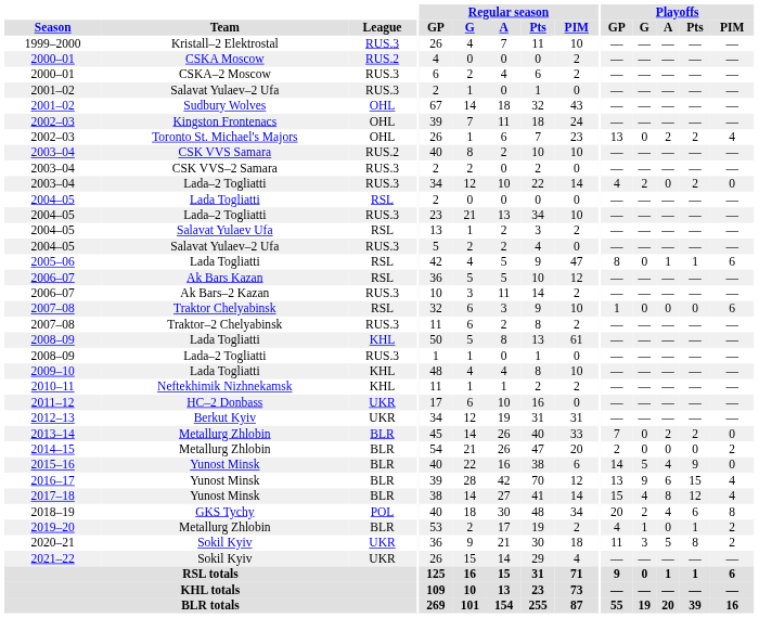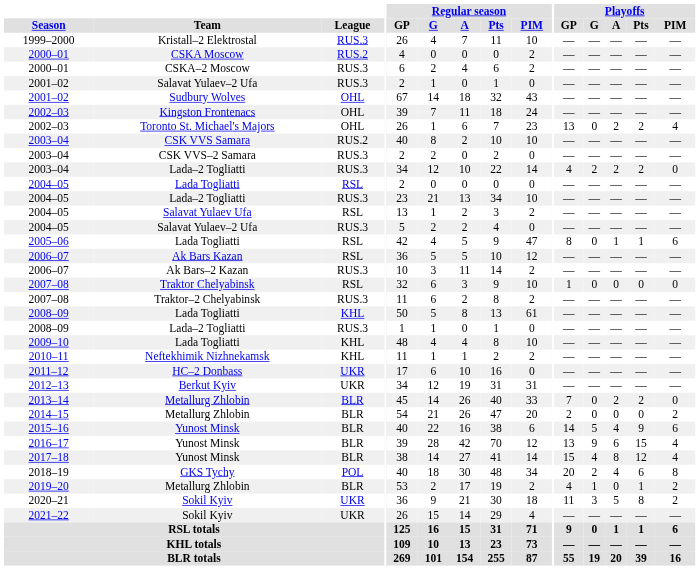 <table border="0" cellpadding="1" cellspacing="0" style="text-align:center; width:60em">
 <tr bgcolor="#e0e0e0">
 <th colspan="3" bgcolor="#ffffff"></th>
 <th rowspan="99" bgcolor="#ffffff"></th>
 <th colspan="5"><a href='#'>Regular season</a></th>
 <th rowspan="99" bgcolor="#ffffff"></th>
 <th colspan="5"><a href='#'>Playoffs</a></th>
 </tr>
 <tr bgcolor="#e0e0e0">
 <th><a href='#'>Season</a></th>
 <th>Team</th>
 <th>League</th>
 <th>GP</th>
 <th><a href='#'>G</a></th>
 <th><a href='#'>A</a></th>
 <th><a href='#'>Pts</a></th>
 <th><a href='#'>PIM</a></th>
 <th>GP</th>
 <th>G</th>
 <th>A</th>
 <th>Pts</th>
 <th>PIM</th>
 </tr>
 <tr>
 <td>1999–2000</td>
 <td>Kristall–2 Elektrostal</td>
 <td><a href='#'>RUS.3</a></td>
 <td>26</td>
 <td>4</td>
 <td>7</td>
 <td>11</td>
 <td>10</td>
 <td>—</td>
 <td>—</td>
 <td>—</td>
 <td>—</td>
 <td>—</td>
 </tr>
 <tr bgcolor="#f0f0f0">
 <td><a href='#'>2000–01</a></td>
 <td><a href='#'>CSKA Moscow</a></td>
 <td><a href='#'>RUS.2</a></td>
 <td>4</td>
 <td>0</td>
 <td>0</td>
 <td>0</td>
 <td>2</td>
 <td>—</td>
 <td>—</td>
 <td>—</td>
 <td>—</td>
 <td>—</td>
 </tr>
 <tr>
 <td>2000–01</td>
 <td>CSKA–2 Moscow</td>
 <td>RUS.3</td>
 <td>6</td>
 <td>2</td>
 <td>4</td>
 <td>6</td>
 <td>2</td>
 <td>—</td>
 <td>—</td>
 <td>—</td>
 <td>—</td>
 <td>—</td>
 </tr>
 <tr bgcolor="#f0f0f0">
 <td>2001–02</td>
 <td>Salavat Yulaev–2 Ufa</td>
 <td>RUS.3</td>
 <td>2</td>
 <td>1</td>
 <td>0</td>
 <td>1</td>
 <td>0</td>
 <td>—</td>
 <td>—</td>
 <td>—</td>
 <td>—</td>
 <td>—</td>
 </tr>
 <tr>
 <td><a href='#'>2001–02</a></td>
 <td><a href='#'>Sudbury Wolves</a></td>
 <td><a href='#'>OHL</a></td>
 <td>67</td>
 <td>14</td>
 <td>18</td>
 <td>32</td>
 <td>43</td>
 <td>—</td>
 <td>—</td>
 <td>—</td>
 <td>—</td>
 <td>—</td>
 </tr>
 <tr bgcolor="#f0f0f0">
 <td><a href='#'>2002–03</a></td>
 <td><a href='#'>Kingston Frontenacs</a></td>
 <td>OHL</td>
 <td>39</td>
 <td>7</td>
 <td>11</td>
 <td>18</td>
 <td>24</td>
 <td>—</td>
 <td>—</td>
 <td>—</td>
 <td>—</td>
 <td>—</td>
 </tr>
 <tr>
 <td>2002–03</td>
 <td><a href='#'>Toronto St. Michael's Majors</a></td>
 <td>OHL</td>
 <td>26</td>
 <td>1</td>
 <td>6</td>
 <td>7</td>
 <td>23</td>
 <td>13</td>
 <td>0</td>
 <td>2</td>
 <td>2</td>
 <td>4</td>
 </tr>
 <tr bgcolor="#f0f0f0">
 <td><a href='#'>2003–04</a></td>
 <td><a href='#'>CSK VVS Samara</a></td>
 <td>RUS.2</td>
 <td>40</td>
 <td>8</td>
 <td>2</td>
 <td>10</td>
 <td>10</td>
 <td>—</td>
 <td>—</td>
 <td>—</td>
 <td>—</td>
 <td>—</td>
 </tr>
 <tr>
 <td>2003–04</td>
 <td>CSK VVS–2 Samara</td>
 <td>RUS.3</td>
 <td>2</td>
 <td>2</td>
 <td>0</td>
 <td>2</td>
 <td>0</td>
 <td>—</td>
 <td>—</td>
 <td>—</td>
 <td>—</td>
 <td>—</td>
 </tr>
 <tr bgcolor="#f0f0f0">
 <td>2003–04</td>
 <td>Lada–2 Togliatti</td>
 <td>RUS.3</td>
 <td>34</td>
 <td>12</td>
 <td>10</td>
 <td>22</td>
 <td>14</td>
 <td>4</td>
 <td>2</td>
-<td>0</td>
+<td>2</td>
 <td>2</td>
 <td>0</td>
 </tr>
 <tr>
 <td><a href='#'>2004–05</a></td>
 <td><a href='#'>Lada Togliatti</a></td>
 <td><a href='#'>RSL</a></td>
 <td>2</td>
 <td>0</td>
 <td>0</td>
 <td>0</td>
 <td>0</td>
 <td>—</td>
 <td>—</td>
 <td>—</td>
 <td>—</td>
 <td>—</td>
 </tr>
 <tr bgcolor="#f0f0f0">
 <td>2004–05</td>
 <td>Lada–2 Togliatti</td>
 <td>RUS.3</td>
 <td>23</td>
 <td>21</td>
 <td>13</td>
 <td>34</td>
 <td>10</td>
 <td>—</td>
 <td>—</td>
 <td>—</td>
 <td>—</td>
 <td>—</td>
 </tr>
 <tr>
 <td>2004–05</td>
 <td><a href='#'>Salavat Yulaev Ufa</a></td>
 <td>RSL</td>
 <td>13</td>
 <td>1</td>
 <td>2</td>
 <td>3</td>
 <td>2</td>
 <td>—</td>
 <td>—</td>
 <td>—</td>
 <td>—</td>
 <td>—</td>
 </tr>
 <tr bgcolor="#f0f0f0">
 <td>2004–05</td>
 <td>Salavat Yulaev–2 Ufa</td>
 <td>RUS.3</td>
 <td>5</td>
 <td>2</td>
 <td>2</td>
 <td>4</td>
 <td>0</td>
 <td>—</td>
 <td>—</td>
 <td>—</td>
 <td>—</td>
 <td>—</td>
 </tr>
 <tr>
 <td><a href='#'>2005–06</a></td>
 <td>Lada Togliatti</td>
 <td>RSL</td>
 <td>42</td>
 <td>4</td>
 <td>5</td>
 <td>9</td>
 <td>47</td>
 <td>8</td>
 <td>0</td>
 <td>1</td>
 <td>1</td>
 <td>6</td>
 </tr>
 <tr bgcolor="#f0f0f0">
 <td><a href='#'>2006–07</a></td>
 <td><a href='#'>Ak Bars Kazan</a></td>
 <td>RSL</td>
 <td>36</td>
 <td>5</td>
 <td>5</td>
 <td>10</td>
 <td>12</td>
 <td>—</td>
 <td>—</td>
 <td>—</td>
 <td>—</td>
 <td>—</td>
 </tr>
 <tr>
 <td>2006–07</td>
 <td>Ak Bars–2 Kazan</td>
 <td>RUS.3</td>
 <td>10</td>
 <td>3</td>
 <td>11</td>
 <td>14</td>
 <td>2</td>
 <td>—</td>
 <td>—</td>
 <td>—</td>
 <td>—</td>
 <td>—</td>
 </tr>
 <tr bgcolor="#f0f0f0">
 <td><a href='#'>2007–08</a></td>
 <td><a href='#'>Traktor Chelyabinsk</a></td>
 <td>RSL</td>
 <td>32</td>
 <td>6</td>
 <td>3</td>
 <td>9</td>
 <td>10</td>
 <td>1</td>
 <td>0</td>
 <td>0</td>
 <td>0</td>
-<td>6</td>
+<td>0</td>
 </tr>
 <tr>
 <td>2007–08</td>
 <td>Traktor–2 Chelyabinsk</td>
 <td>RUS.3</td>
 <td>11</td>
 <td>6</td>
 <td>2</td>
 <td>8</td>
 <td>2</td>
 <td>—</td>
 <td>—</td>
 <td>—</td>
 <td>—</td>
 <td>—</td>
 </tr>
 <tr bgcolor="#f0f0f0">
 <td><a href='#'>2008–09</a></td>
 <td>Lada Togliatti</td>
 <td><a href='#'>KHL</a></td>
 <td>50</td>
 <td>5</td>
 <td>8</td>
 <td>13</td>
 <td>61</td>
 <td>—</td>
 <td>—</td>
 <td>—</td>
 <td>—</td>
 <td>—</td>
 </tr>
 <tr>
 <td>2008–09</td>
 <td>Lada–2 Togliatti</td>
 <td>RUS.3</td>
 <td>1</td>
 <td>1</td>
 <td>0</td>
 <td>1</td>
 <td>0</td>
 <td>—</td>
 <td>—</td>
 <td>—</td>
 <td>—</td>
 <td>—</td>
 </tr>
 <tr bgcolor="#f0f0f0">
 <td><a href='#'>2009–10</a></td>
 <td>Lada Togliatti</td>
 <td>KHL</td>
 <td>48</td>
 <td>4</td>
 <td>4</td>
 <td>8</td>
 <td>10</td>
 <td>—</td>
 <td>—</td>
 <td>—</td>
 <td>—</td>
 <td>—</td>
 </tr>
 <tr>
 <td><a href='#'>2010–11</a></td>
 <td><a href='#'>Neftekhimik Nizhnekamsk</a></td>
 <td>KHL</td>
 <td>11</td>
 <td>1</td>
 <td>1</td>
 <td>2</td>
 <td>2</td>
 <td>—</td>
 <td>—</td>
 <td>—</td>
 <td>—</td>
 <td>—</td>
 </tr>
 <tr bgcolor="#f0f0f0">
 <td><a href='#'>2011–12</a></td>
 <td><a href='#'>HC–2 Donbass</a></td>
 <td><a href='#'>UKR</a></td>
 <td>17</td>
 <td>6</td>
 <td>10</td>
 <td>16</td>
 <td>0</td>
 <td>—</td>
 <td>—</td>
 <td>—</td>
 <td>—</td>
 <td>—</td>
 </tr>
 <tr>
 <td><a href='#'>2012–13</a></td>
 <td><a href='#'>Berkut Kyiv</a></td>
 <td>UKR</td>
 <td>34</td>
 <td>12</td>
 <td>19</td>
 <td>31</td>
 <td>31</td>
 <td>—</td>
 <td>—</td>
 <td>—</td>
 <td>—</td>
 <td>—</td>
 </tr>
 <tr bgcolor="#f0f0f0">
 <td><a href='#'>2013–14</a></td>
 <td><a href='#'>Metallurg Zhlobin</a></td>
 <td><a href='#'>BLR</a></td>
 <td>45</td>
 <td>14</td>
 <td>26</td>
 <td>40</td>
 <td>33</td>
 <td>7</td>
 <td>0</td>
 <td>2</td>
 <td>2</td>
 <td>0</td>
 </tr>
 <tr>
 <td><a href='#'>2014–15</a></td>
 <td>Metallurg Zhlobin</td>
 <td>BLR</td>
 <td>54</td>
 <td>21</td>
 <td>26</td>
 <td>47</td>
 <td>20</td>
 <td>2</td>
 <td>0</td>
 <td>0</td>
 <td>0</td>
 <td>2</td>
 </tr>
 <tr bgcolor="#f0f0f0">
 <td><a href='#'>2015–16</a></td>
 <td><a href='#'>Yunost Minsk</a></td>
 <td>BLR</td>
 <td>40</td>
 <td>22</td>
 <td>16</td>
 <td>38</td>
 <td>6</td>
 <td>14</td>
 <td>5</td>
 <td>4</td>
 <td>9</td>
-<td>0</td>
+<td>6</td>
 </tr>
 <tr>
 <td><a href='#'>2016–17</a></td>
 <td>Yunost Minsk</td>
 <td>BLR</td>
 <td>39</td>
 <td>28</td>
 <td>42</td>
 <td>70</td>
 <td>12</td>
 <td>13</td>
 <td>9</td>
 <td>6</td>
 <td>15</td>
 <td>4</td>
 </tr>
 <tr bgcolor="#f0f0f0">
 <td><a href='#'>2017–18</a></td>
 <td>Yunost Minsk</td>
 <td>BLR</td>
 <td>38</td>
 <td>14</td>
 <td>27</td>
 <td>41</td>
 <td>14</td>
 <td>15</td>
 <td>4</td>
 <td>8</td>
 <td>12</td>
 <td>4</td>
 </tr>
 <tr>
 <td>2018–19</td>
 <td><a href='#'>GKS Tychy</a></td>
 <td><a href='#'>POL</a></td>
 <td>40</td>
 <td>18</td>
 <td>30</td>
 <td>48</td>
 <td>34</td>
 <td>20</td>
 <td>2</td>
 <td>4</td>
 <td>6</td>
 <td>8</td>
 </tr>
 <tr bgcolor="#f0f0f0">
 <td><a href='#'>2019–20</a></td>
 <td>Metallurg Zhlobin</td>
 <td>BLR</td>
 <td>53</td>
 <td>2</td>
 <td>17</td>
 <td>19</td>
 <td>2</td>
 <td>4</td>
 <td>1</td>
 <td>0</td>
 <td>1</td>
 <td>2</td>
 </tr>
 <tr>
 <td>2020–21</td>
 <td><a href='#'>Sokil Kyiv</a></td>
 <td><a href='#'>UKR</a></td>
 <td>36</td>
 <td>9</td>
 <td>21</td>
 <td>30</td>
 <td>18</td>
 <td>11</td>
 <td>3</td>
 <td>5</td>
 <td>8</td>
 <td>2</td>
 </tr>
 <tr bgcolor="#f0f0f0">
 <td><a href='#'>2021–22</a></td>
 <td>Sokil Kyiv</td>
 <td>UKR</td>
 <td>26</td>
 <td>15</td>
 <td>14</td>
 <td>29</td>
 <td>4</td>
 <td>—</td>
 <td>—</td>
 <td>—</td>
 <td>—</td>
 <td>—</td>
 </tr>
 <tr bgcolor="#e0e0e0">
 <th colspan="3">RSL totals</th>
 <th>125</th>
 <th>16</th>
 <th>15</th>
 <th>31</th>
 <th>71</th>
 <th>9</th>
 <th>0</th>
 <th>1</th>
 <th>1</th>
 <th>6</th>
 </tr>
 <tr bgcolor="#e0e0e0">
 <th colspan="3">KHL totals</th>
 <th>109</th>
 <th>10</th>
 <th>13</th>
 <th>23</th>
 <th>73</th>
 <th>—</th>
 <th>—</th>
 <th>—</th>
 <th>—</th>
 <th>—</th>
 </tr>
 <tr bgcolor="#e0e0e0">
 <th colspan="3">BLR totals</th>
 <th>269</th>
 <th>101</th>
 <th>154</th>
 <th>255</th>
 <th>87</th>
 <th>55</th>
 <th>19</th>
 <th>20</th>
 <th>39</th>
 <th>16</th>
 </tr>
 </table>
